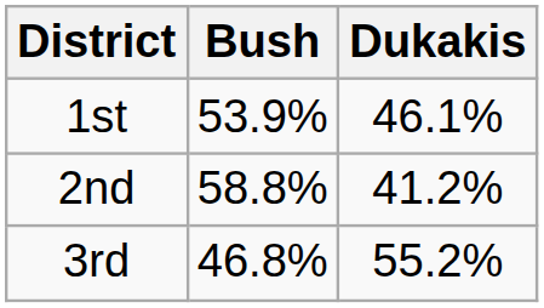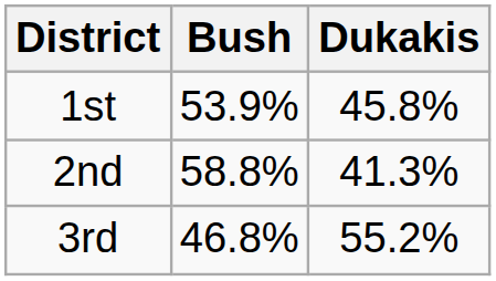 <table class="wikitable sortable" - style="text-align:center;">
 <tr>
 <th>District</th>
 <th>Bush</th>
 <th>Dukakis</th>
 </tr>
 <tr>
 <td>1st</td>
 <td>53.9%</td>
-<td>46.1%</td>
+<td>45.8%</td>
 </tr>
 <tr>
 <td>2nd</td>
 <td>58.8%</td>
-<td>41.2%</td>
+<td>41.3%</td>
 </tr>
 <tr>
 <td>3rd</td>
 <td>46.8%</td>
 <td>55.2%</td>
 </tr>
 </table>
